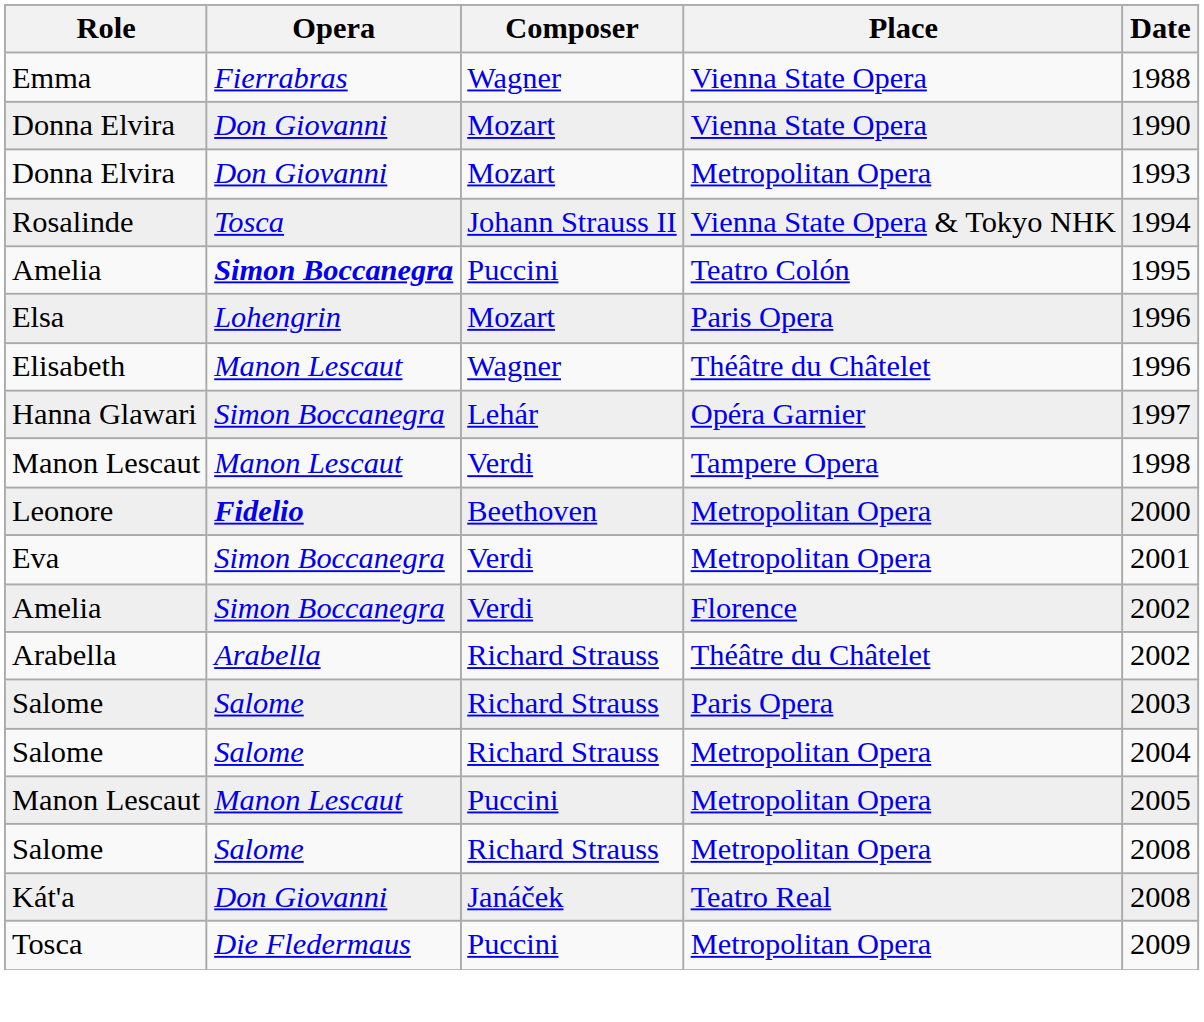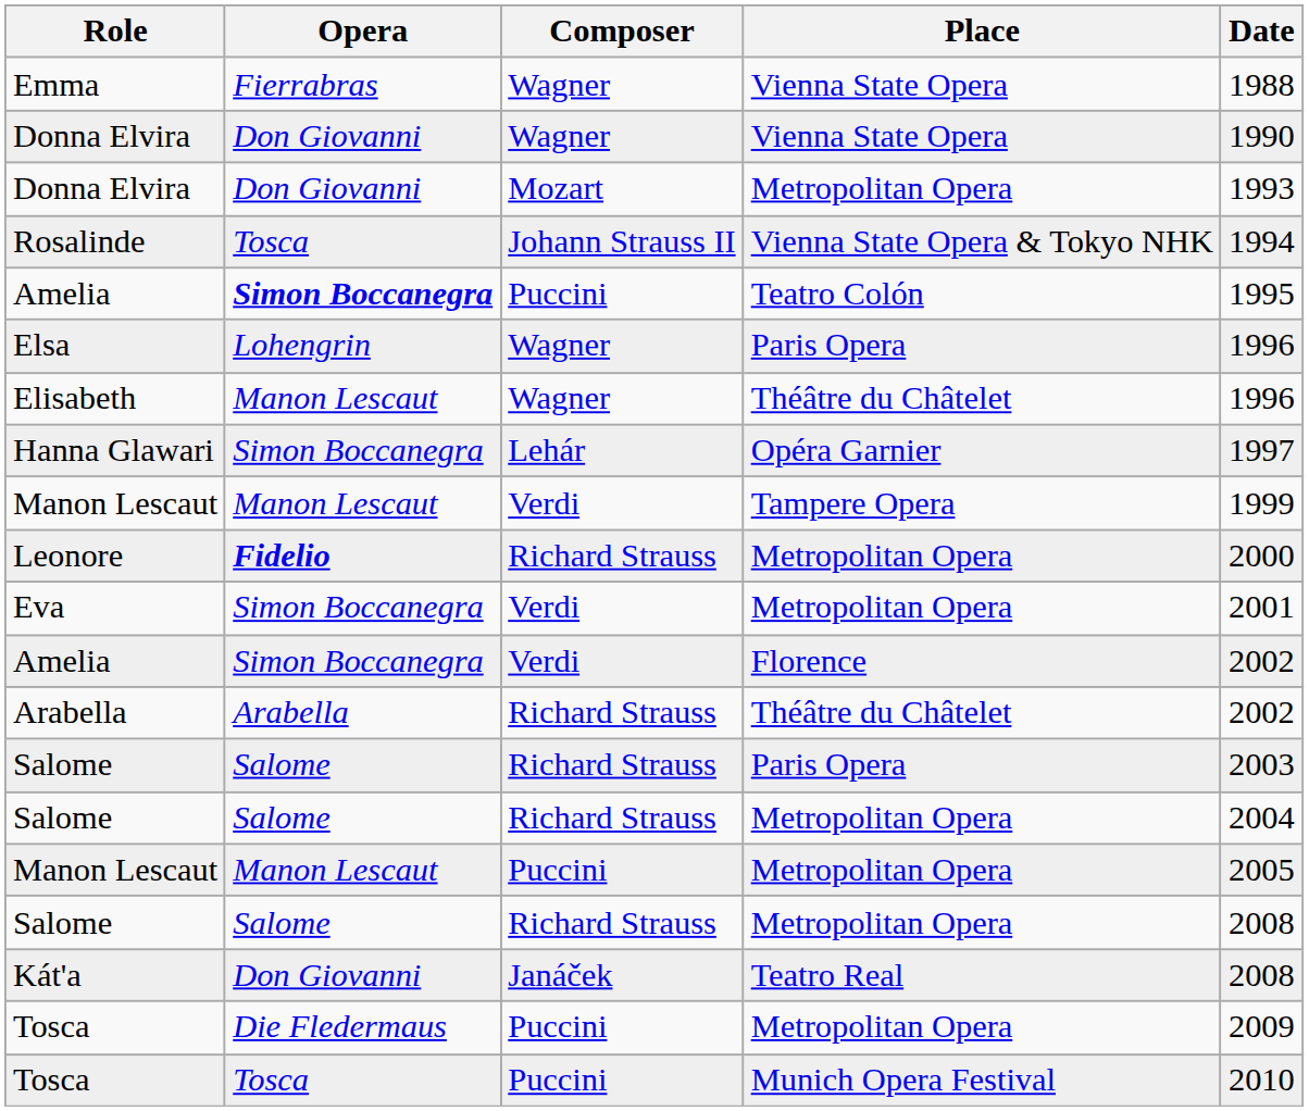 <table class="wikitable">
 <tr>
 <th>Role</th>
 <th>Opera</th>
 <th>Composer</th>
 <th>Place</th>
 <th>Date</th>
 </tr>
 <tr>
 <td>Emma</td>
 <td><em><a href='#'>Fierrabras</a></em></td>
 <td><a href='#'>Wagner</a></td>
 <td><a href='#'>Vienna State Opera</a></td>
 <td>1988</td>
 </tr>
 <tr style="background:#EFEFEF">
 <td>Donna Elvira</td>
 <td><em><a href='#'>Don Giovanni</a></em></td>
-<td><a href='#'>Mozart</a></td>
+<td><a href='#'>Wagner</a></td>
 <td><a href='#'>Vienna State Opera</a></td>
 <td>1990</td>
 </tr>
 <tr>
 <td>Donna Elvira</td>
 <td><em><a href='#'>Don Giovanni</a></em></td>
 <td><a href='#'>Mozart</a></td>
 <td><a href='#'>Metropolitan Opera</a></td>
 <td>1993</td>
 </tr>
 <tr style="background:#EFEFEF">
 <td>Rosalinde</td>
 <td><em><a href='#'>Tosca</a></em></td>
 <td><a href='#'>Johann Strauss II</a></td>
 <td><a href='#'>Vienna State Opera</a> & Tokyo NHK</td>
 <td>1994</td>
 </tr>
 <tr>
 <td>Amelia</td>
 <td><strong><em><a href='#'>Simon Boccanegra</a></em></strong></td>
 <td><a href='#'>Puccini</a></td>
 <td><a href='#'>Teatro Colón</a></td>
 <td>1995</td>
 </tr>
 <tr style="background:#EFEFEF">
 <td>Elsa</td>
 <td><em><a href='#'>Lohengrin</a></em></td>
-<td><a href='#'>Mozart</a></td>
+<td><a href='#'>Wagner</a></td>
 <td><a href='#'>Paris Opera</a></td>
 <td>1996</td>
 </tr>
 <tr>
 <td>Elisabeth</td>
 <td><em><a href='#'>Manon Lescaut</a></em></td>
 <td><a href='#'>Wagner</a></td>
 <td><a href='#'>Théâtre du Châtelet</a></td>
 <td>1996</td>
 </tr>
 <tr style="background:#EFEFEF">
 <td>Hanna Glawari</td>
 <td><em><a href='#'>Simon Boccanegra</a></em></td>
 <td><a href='#'>Lehár</a></td>
 <td><a href='#'>Opéra Garnier</a></td>
 <td>1997</td>
 </tr>
 <tr>
 <td>Manon Lescaut</td>
 <td><em><a href='#'>Manon Lescaut</a></em></td>
 <td><a href='#'>Verdi</a></td>
 <td><a href='#'>Tampere Opera</a></td>
-<td>1998</td>
+<td>1999</td>
 </tr>
 <tr style="background:#EFEFEF">
 <td>Leonore</td>
 <td><strong><em><a href='#'>Fidelio</a></em></strong></td>
-<td><a href='#'>Beethoven</a></td>
+<td><a href='#'>Richard Strauss</a></td>
 <td><a href='#'>Metropolitan Opera</a></td>
 <td>2000</td>
 </tr>
 <tr>
 <td>Eva</td>
 <td><em><a href='#'>Simon Boccanegra</a></em></td>
 <td><a href='#'>Verdi</a></td>
 <td><a href='#'>Metropolitan Opera</a></td>
 <td>2001</td>
 </tr>
 <tr style="background:#EFEFEF">
 <td>Amelia</td>
 <td><em><a href='#'>Simon Boccanegra</a></em></td>
 <td><a href='#'>Verdi</a></td>
 <td><a href='#'>Florence</a></td>
 <td>2002</td>
 </tr>
 <tr>
 <td>Arabella</td>
 <td><em><a href='#'>Arabella</a></em></td>
 <td><a href='#'>Richard Strauss</a></td>
 <td><a href='#'>Théâtre du Châtelet</a></td>
 <td>2002</td>
 </tr>
 <tr style="background:#EFEFEF">
 <td>Salome</td>
 <td><em><a href='#'>Salome</a></em></td>
 <td><a href='#'>Richard Strauss</a></td>
 <td><a href='#'>Paris Opera</a></td>
 <td>2003</td>
 </tr>
 <tr>
 <td>Salome</td>
 <td><em><a href='#'>Salome</a></em></td>
 <td><a href='#'>Richard Strauss</a></td>
 <td><a href='#'>Metropolitan Opera</a></td>
 <td>2004</td>
 </tr>
 <tr style="background:#EFEFEF">
 <td>Manon Lescaut</td>
 <td><em><a href='#'>Manon Lescaut</a></em></td>
 <td><a href='#'>Puccini</a></td>
 <td><a href='#'>Metropolitan Opera</a></td>
 <td>2005</td>
 </tr>
 <tr>
 <td>Salome</td>
 <td><em><a href='#'>Salome</a></em></td>
 <td><a href='#'>Richard Strauss</a></td>
 <td><a href='#'>Metropolitan Opera</a></td>
 <td>2008</td>
 </tr>
 <tr style="background:#EFEFEF">
 <td>Kát'a</td>
 <td><em><a href='#'>Don Giovanni</a></em></td>
 <td><a href='#'>Janáček</a></td>
 <td><a href='#'>Teatro Real</a></td>
 <td>2008</td>
 </tr>
 <tr>
 <td>Tosca</td>
 <td><em><a href='#'>Die Fledermaus</a></em></td>
 <td><a href='#'>Puccini</a></td>
 <td><a href='#'>Metropolitan Opera</a></td>
 <td>2009</td>
 </tr>
+<tr style="background:#EFEFEF">
+<td>Tosca</td>
+<td><em><a href='#'>Tosca</a></em></td>
+<td><a href='#'>Puccini</a></td>
+<td><a href='#'>Munich Opera Festival</a></td>
+<td>2010</td>
+</tr>
 </table>
